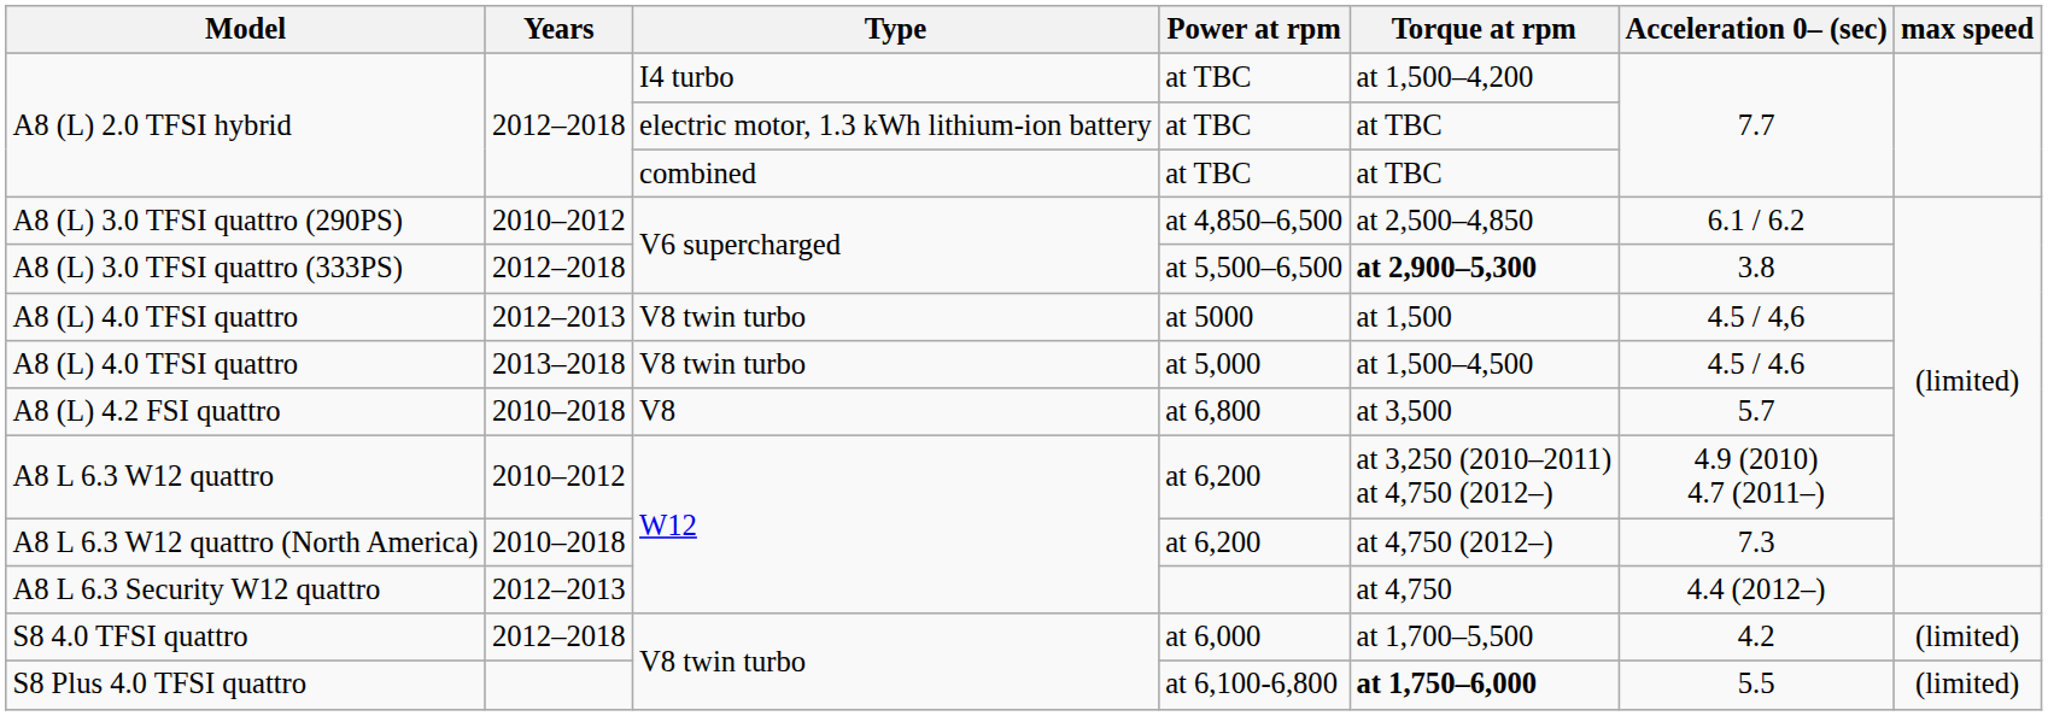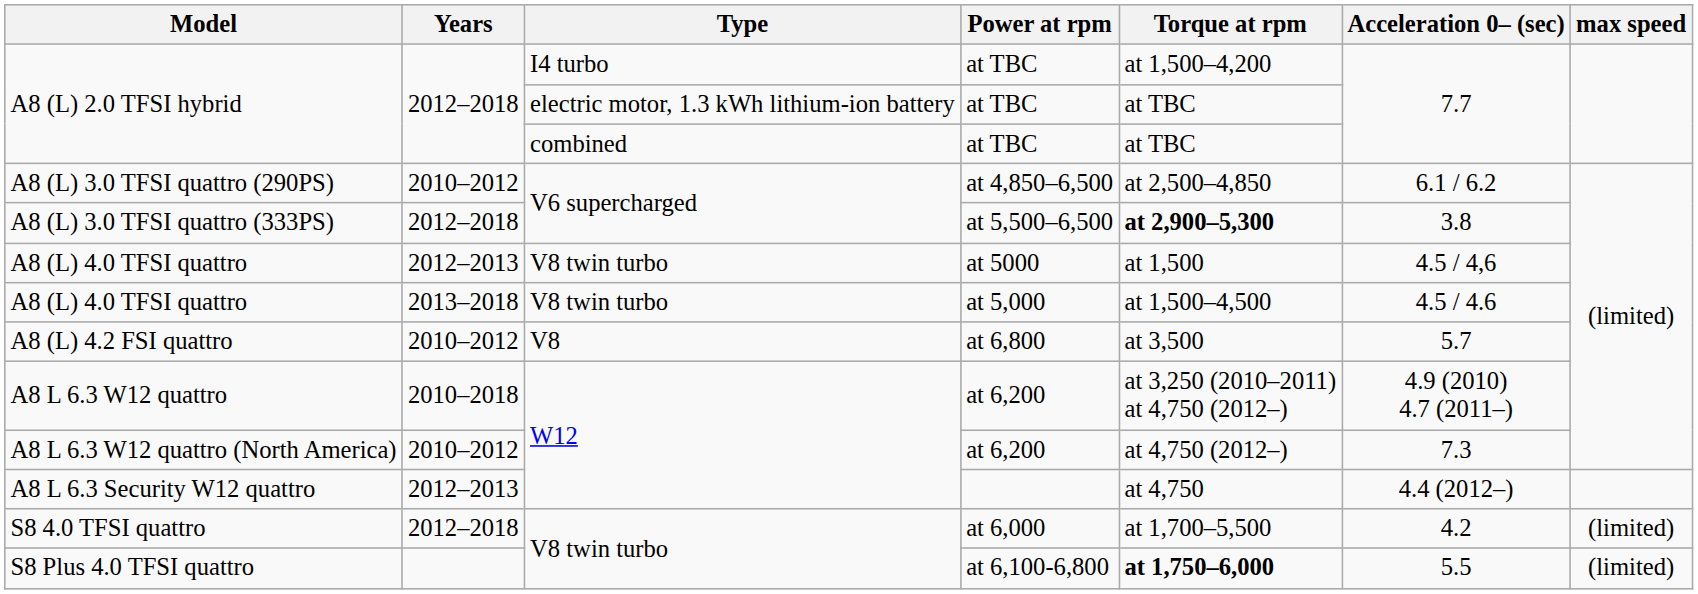 <table class="wikitable collapsible sticky-header" style="font-size:98%;">
 <tr>
 <th>Model</th>
 <th>Years</th>
 <th>Type</th>
 <th>Power at rpm</th>
 <th>Torque at rpm</th>
 <th>Acceleration 0– (sec)</th>
 <th>max speed</th>
 </tr>
 <tr>
 <td rowspan=3>A8 (L) 2.0 TFSI hybrid</td>
 <td rowspan=3>2012–2018</td>
 <td> I4 turbo</td>
 <td> at TBC</td>
 <td> at 1,500–4,200</td>
 <td rowspan=3 style="text-align:center;">7.7</td>
 <td rowspan=3 style="text-align:center;"></td>
 </tr>
 <tr>
 <td>electric motor, 1.3 kWh lithium-ion battery</td>
 <td> at TBC</td>
 <td> at TBC</td>
 </tr>
 <tr>
 <td>combined</td>
 <td> at TBC</td>
 <td> at TBC</td>
 </tr>
 <tr>
 <td>A8 (L) 3.0 TFSI quattro (290PS)</td>
 <td>2010–2012</td>
 <td rowspan="2"> V6 supercharged</td>
 <td> at 4,850–6,500</td>
 <td> at 2,500–4,850</td>
 <td style="text-align:center;">6.1 / 6.2</td>
 <td rowspan="7" style="text-align:center;"> (limited)</td>
 </tr>
 <tr>
 <td>A8 (L) 3.0 TFSI quattro (333PS)</td>
 <td>2012–2018</td>
 <td> at 5,500–6,500</td>
 <td><strong> at 2,900–5,300</strong></td>
 <td style="text-align:center;">3.8</td>
 </tr>
 <tr>
 <td>A8 (L) 4.0 TFSI quattro</td>
 <td>2012–2013</td>
 <td> V8 twin turbo</td>
 <td> at 5000</td>
 <td> at 1,500</td>
 <td style="text-align:center;">4.5 / 4,6</td>
 </tr>
 <tr>
 <td>A8 (L) 4.0 TFSI quattro</td>
 <td>2013–2018</td>
 <td> V8 twin turbo</td>
 <td> at 5,000</td>
 <td> at 1,500–4,500</td>
 <td style="text-align:center;">4.5 / 4.6</td>
 </tr>
 <tr>
 <td>A8 (L) 4.2 FSI quattro</td>
-<td>2010–2018</td>
+<td>2010–2012</td>
 <td> V8</td>
 <td> at 6,800</td>
 <td> at 3,500</td>
 <td style="text-align:center;">5.7</td>
 </tr>
 <tr>
 <td>A8 L 6.3 W12 quattro</td>
-<td>2010–2012</td>
+<td>2010–2018</td>
 <td rowspan="3"> <a href='#'>W12</a></td>
 <td> at 6,200</td>
 <td> at 3,250 (2010–2011)<br> at 4,750 (2012–)</td>
 <td style="text-align:center;">4.9 (2010)<br>4.7 (2011–)</td>
 </tr>
 <tr>
 <td>A8 L 6.3 W12 quattro (North America)</td>
-<td>2010–2018</td>
+<td>2010–2012</td>
 <td> at 6,200</td>
 <td> at 4,750 (2012–)</td>
 <td style="text-align:center;">7.3</td>
 </tr>
 <tr>
 <td>A8 L 6.3 Security W12 quattro</td>
 <td>2012–2013</td>
 <td></td>
 <td> at 4,750</td>
 <td style="text-align:center;">4.4 (2012–)</td>
 <td style="text-align:center;"></td>
 </tr>
 <tr>
 <td>S8 4.0 TFSI quattro</td>
 <td>2012–2018</td>
 <td rowspan="2"> V8 twin turbo</td>
 <td> at 6,000</td>
 <td> at 1,700–5,500</td>
 <td style="text-align:center;">4.2</td>
 <td style="text-align:center;"> (limited)</td>
 </tr>
 <tr>
 <td>S8 Plus 4.0 TFSI quattro</td>
 <td></td>
 <td> at 6,100-6,800</td>
 <td><strong> at 1,750–6,000</strong></td>
 <td style="text-align:center;">5.5</td>
 <td style="text-align:center;"> (limited)</td>
 </tr>
 </table>
